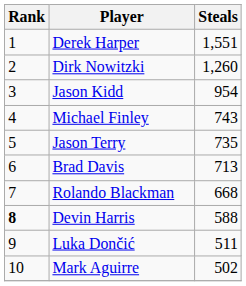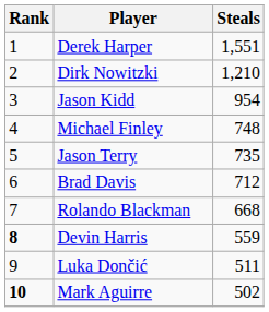 <table class="wikitable">
 <tr>
 <th scope="col">Rank</th>
 <th scope="col" width="140px">Player</th>
 <th scope="col">Steals</th>
 </tr>
 <tr>
 <td>1</td>
 <td><a href='#'>Derek Harper</a></td>
 <td align="right">1,551</td>
 </tr>
 <tr>
 <td>2</td>
 <td><a href='#'>Dirk Nowitzki</a></td>
-<td align="right">1,260</td>
+<td align="right">1,210</td>
 </tr>
 <tr>
 <td>3</td>
 <td><a href='#'>Jason Kidd</a></td>
 <td align="right">954</td>
 </tr>
 <tr>
 <td>4</td>
 <td><a href='#'>Michael Finley</a></td>
-<td align="right">743</td>
+<td align="right">748</td>
 </tr>
 <tr>
 <td>5</td>
 <td><a href='#'>Jason Terry</a></td>
 <td align="right">735</td>
 </tr>
 <tr>
 <td>6</td>
 <td><a href='#'>Brad Davis</a></td>
-<td align="right">713</td>
+<td align="right">712</td>
 </tr>
 <tr>
 <td>7</td>
 <td><a href='#'>Rolando Blackman</a></td>
 <td align="right">668</td>
 </tr>
 <tr>
 <td><strong>8</strong></td>
 <td><a href='#'>Devin Harris</a></td>
-<td align="right">588</td>
+<td align="right">559</td>
 </tr>
 <tr>
 <td>9</td>
 <td><a href='#'>Luka Dončić</a></td>
 <td align="right">511</td>
 </tr>
 <tr>
-<td>10</td>
+<td><strong>10</strong></td>
 <td><a href='#'>Mark Aguirre</a></td>
 <td align="right">502</td>
 </tr>
 <tr>
 </tr>
 </table>
